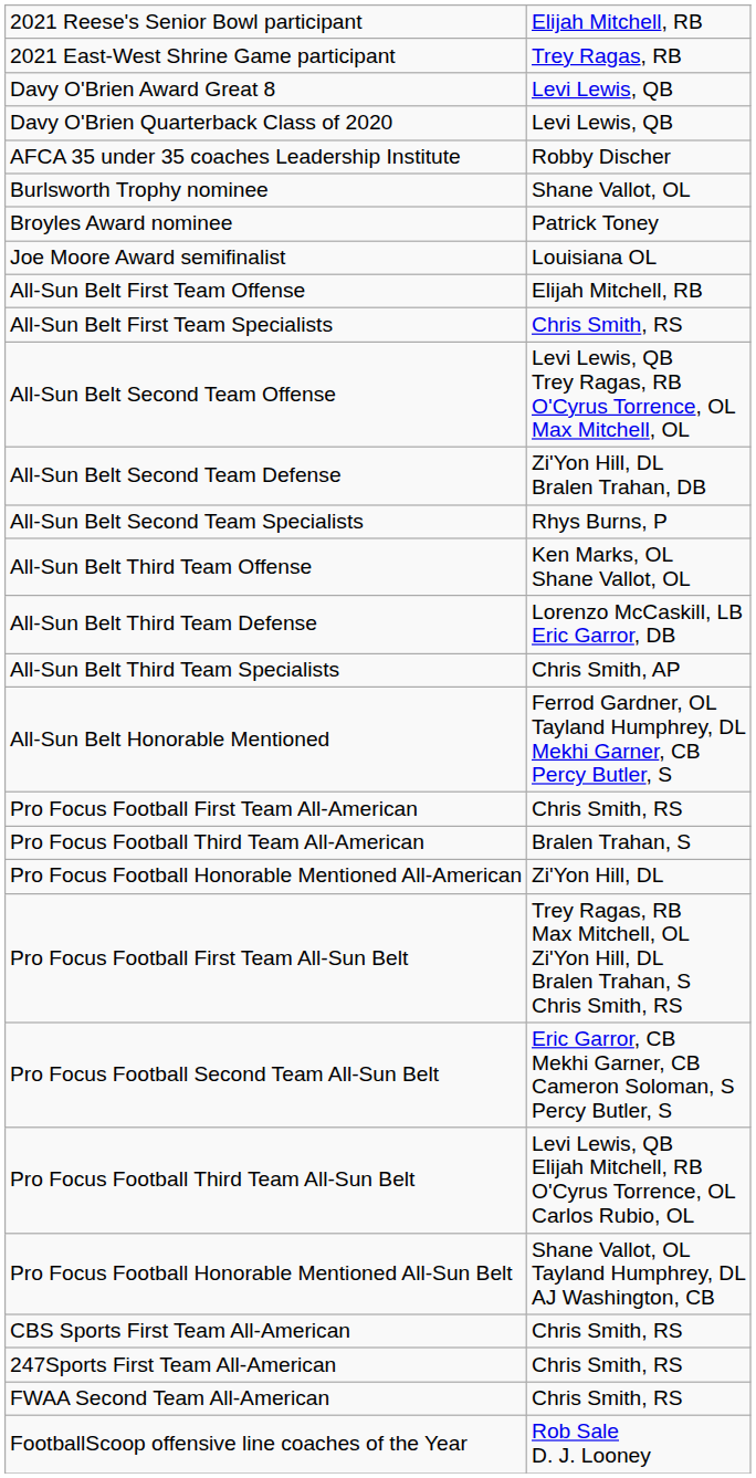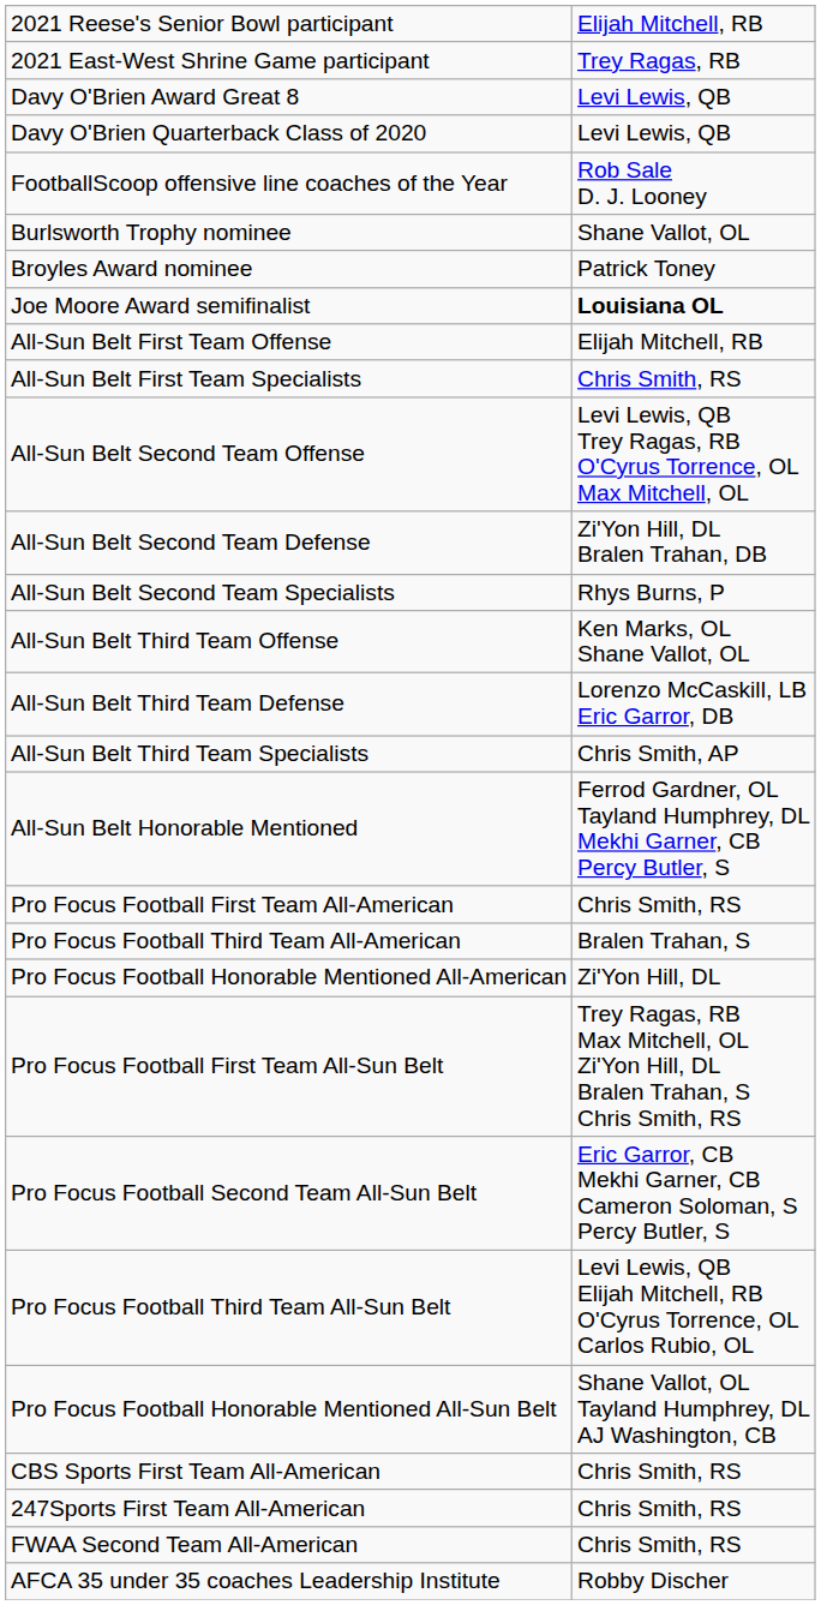 <table class="wikitable">
 <tr>
 <td>2021 Reese's Senior Bowl participant</td>
 <td><a href='#'>Elijah Mitchell</a>, RB</td>
 </tr>
 <tr>
 <td>2021 East-West Shrine Game participant</td>
 <td><a href='#'>Trey Ragas</a>, RB</td>
 </tr>
 <tr>
 <td>Davy O'Brien Award Great 8</td>
 <td><a href='#'>Levi Lewis</a>, QB</td>
 </tr>
 <tr>
 <td>Davy O'Brien Quarterback Class of 2020</td>
 <td>Levi Lewis, QB</td>
 </tr>
 <tr>
-<td>AFCA 35 under 35 coaches Leadership Institute</td>
-<td>Robby Discher</td>
+<td>FootballScoop offensive line coaches of the Year</td>
+<td><a href='#'>Rob Sale</a><br>D. J. Looney</td>
 </tr>
 <tr>
 <td>Burlsworth Trophy nominee</td>
 <td>Shane Vallot, OL</td>
 </tr>
 <tr>
 <td>Broyles Award nominee</td>
 <td>Patrick Toney</td>
 </tr>
 <tr>
 <td>Joe Moore Award semifinalist</td>
-<td>Louisiana OL</td>
+<td><strong>Louisiana OL</strong></td>
 </tr>
 <tr>
 <td>All-Sun Belt First Team Offense</td>
 <td>Elijah Mitchell, RB</td>
 </tr>
 <tr>
 <td>All-Sun Belt First Team Specialists</td>
 <td><a href='#'>Chris Smith</a>, RS</td>
 </tr>
 <tr>
 <td>All-Sun Belt Second Team Offense</td>
 <td>Levi Lewis, QB<br>Trey Ragas, RB<br><a href='#'>O'Cyrus Torrence</a>, OL<br><a href='#'>Max Mitchell</a>, OL</td>
 </tr>
 <tr>
 <td>All-Sun Belt Second Team Defense</td>
 <td>Zi'Yon Hill, DL<br>Bralen Trahan, DB</td>
 </tr>
 <tr>
 <td>All-Sun Belt Second Team Specialists</td>
 <td>Rhys Burns, P</td>
 </tr>
 <tr>
 <td>All-Sun Belt Third Team Offense</td>
 <td>Ken Marks, OL<br>Shane Vallot, OL</td>
 </tr>
 <tr>
 <td>All-Sun Belt Third Team Defense</td>
 <td>Lorenzo McCaskill, LB<br><a href='#'>Eric Garror</a>, DB</td>
 </tr>
 <tr>
 <td>All-Sun Belt Third Team Specialists</td>
 <td>Chris Smith, AP</td>
 </tr>
 <tr>
 <td>All-Sun Belt Honorable Mentioned</td>
 <td>Ferrod Gardner, OL<br>Tayland Humphrey, DL<br><a href='#'>Mekhi Garner</a>, CB<br><a href='#'>Percy Butler</a>, S</td>
 </tr>
 <tr>
 <td>Pro Focus Football First Team All-American</td>
 <td>Chris Smith, RS</td>
 </tr>
 <tr>
 <td>Pro Focus Football Third Team All-American</td>
 <td>Bralen Trahan, S</td>
 </tr>
 <tr>
 <td>Pro Focus Football Honorable Mentioned All-American</td>
 <td>Zi'Yon Hill, DL</td>
 </tr>
 <tr>
 <td>Pro Focus Football First Team All-Sun Belt</td>
 <td>Trey Ragas, RB<br>Max Mitchell, OL<br>Zi'Yon Hill, DL<br>Bralen Trahan, S<br>Chris Smith, RS</td>
 </tr>
 <tr>
 <td>Pro Focus Football Second Team All-Sun Belt</td>
 <td><a href='#'>Eric Garror</a>, CB<br>Mekhi Garner, CB<br>Cameron Soloman, S<br>Percy Butler, S</td>
 </tr>
 <tr>
 <td>Pro Focus Football Third Team All-Sun Belt</td>
 <td>Levi Lewis, QB<br>Elijah Mitchell, RB<br>O'Cyrus Torrence, OL<br>Carlos Rubio, OL</td>
 </tr>
 <tr>
 <td>Pro Focus Football Honorable Mentioned All-Sun Belt</td>
 <td>Shane Vallot, OL<br>Tayland Humphrey, DL<br>AJ Washington, CB</td>
 </tr>
 <tr>
 <td>CBS Sports First Team All-American</td>
 <td>Chris Smith, RS</td>
 </tr>
 <tr>
 <td>247Sports First Team All-American</td>
 <td>Chris Smith, RS</td>
 </tr>
 <tr>
 <td>FWAA Second Team All-American</td>
 <td>Chris Smith, RS</td>
 </tr>
 <tr>
-<td>FootballScoop offensive line coaches of the Year</td>
-<td><a href='#'>Rob Sale</a><br>D. J. Looney</td>
+<td>AFCA 35 under 35 coaches Leadership Institute</td>
+<td>Robby Discher</td>
 </tr>
 </table>
